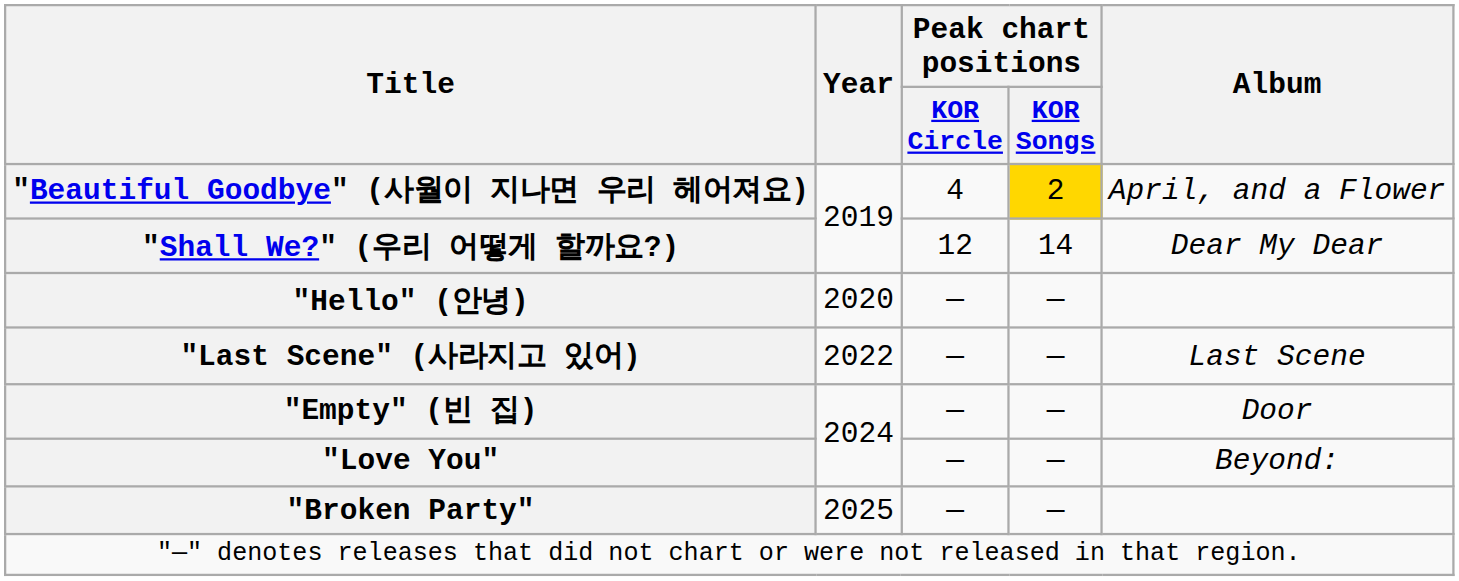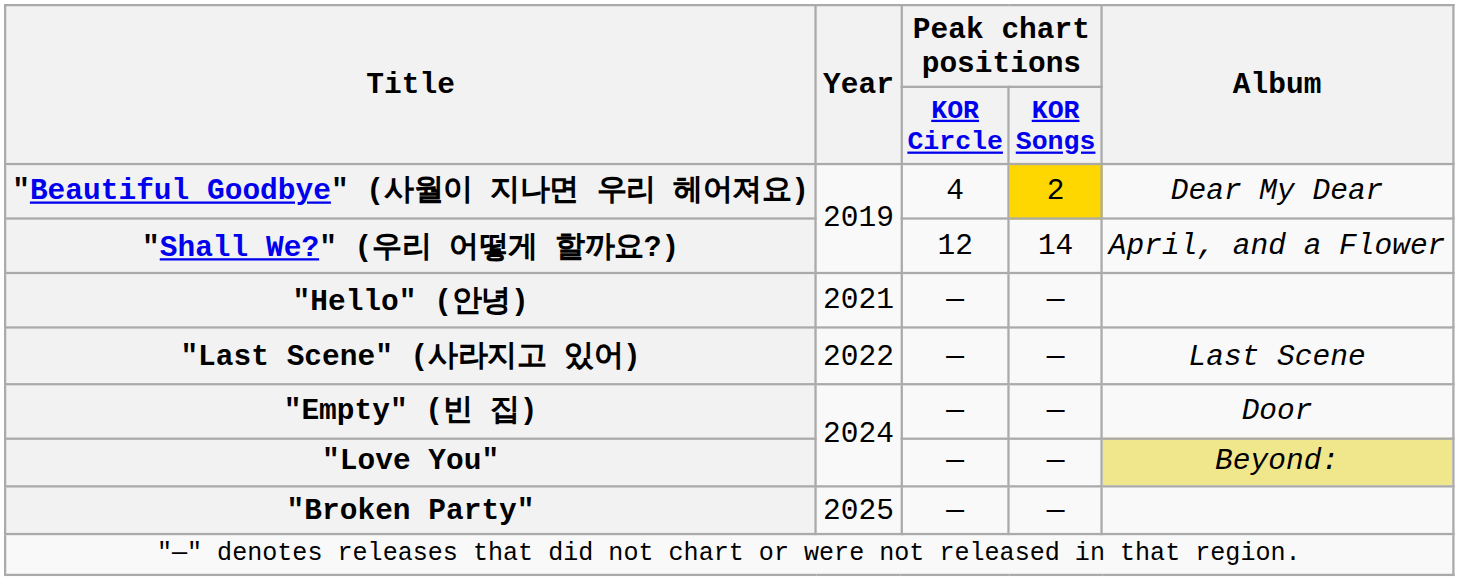 <table class="wikitable plainrowheaders" style="text-align:center">
 <tr>
 <th scope="col" rowspan="2">Title</th>
 <th scope="col" rowspan="2">Year</th>
 <th scope="col" colspan="2">Peak chart positions</th>
 <th scope="col" rowspan="2">Album</th>
 </tr>
 <tr>
 <th scope="col" style="width:3.5em;font-size:90%"><a href='#'>KOR<br>Circle</a><br></th>
 <th scope="col" style="font-size:90%; width:2.5em"><a href='#'>KOR<br>Songs</a><br></th>
 </tr>
 <tr>
 <th scope="row">"<a href='#'>Beautiful Goodbye</a>" (사월이 지나면 우리 헤어져요)</th>
 <td rowspan="2">2019</td>
 <td>4</td>
 <td style="background: gold;">2</td>
-<td><em>April, and a Flower</em></td>
+<td><em>Dear My Dear</em></td>
 </tr>
 <tr>
 <th scope="row">"<a href='#'>Shall We?</a>" (우리 어떻게 할까요?)</th>
 <td>12</td>
 <td>14</td>
-<td><em>Dear My Dear</em></td>
+<td><em>April, and a Flower</em></td>
 </tr>
 <tr>
 <th scope="row">"Hello" (안녕)</th>
-<td>2020</td>
+<td>2021</td>
 <td>—</td>
 <td>—</td>
 <td></td>
 </tr>
 <tr>
 <th scope="row">"Last Scene" (사라지고 있어)</th>
 <td>2022</td>
 <td>—</td>
 <td>—</td>
 <td><em>Last Scene</em></td>
 </tr>
 <tr>
 <th scope="row">"Empty" (빈 집)</th>
 <td rowspan="2">2024</td>
 <td>—</td>
 <td>—</td>
 <td><em>Door</em></td>
 </tr>
 <tr>
 <th scope="row">"Love You"</th>
 <td>—</td>
 <td>—</td>
-<td><em>Beyond:</em></td>
+<td style="background: khaki;"><em>Beyond:</em></td>
 </tr>
 <tr>
 <th scope="row">"Broken Party"</th>
 <td>2025</td>
 <td>—</td>
 <td>—</td>
 <td></td>
 </tr>
 <tr>
 <td colspan="7" style="font-size:85%">"—" denotes releases that did not chart or were not released in that region.</td>
 </tr>
 </table>
